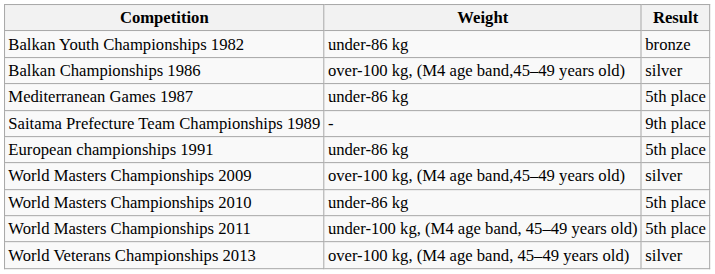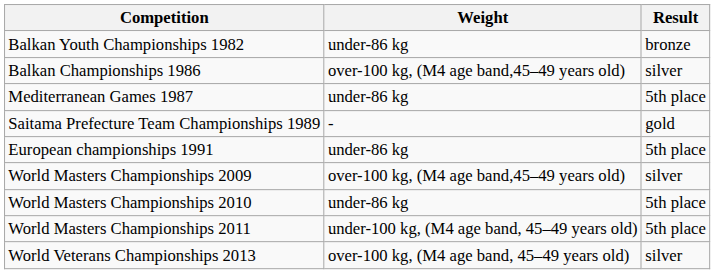 <table class="wikitable">
 <tr>
 <th>Competition</th>
 <th>Weight</th>
 <th>Result</th>
 </tr>
 <tr>
 <td>Balkan Youth Championships 1982</td>
 <td>under-86 kg</td>
 <td>bronze</td>
 </tr>
 <tr>
 <td>Balkan Championships 1986</td>
 <td>over-100 kg, (M4 age band,45–49 years old)</td>
 <td>silver</td>
 </tr>
 <tr>
 <td>Mediterranean Games 1987</td>
 <td>under-86 kg</td>
 <td>5th place</td>
 </tr>
 <tr>
 <td>Saitama Prefecture Team Championships 1989</td>
 <td>-</td>
-<td>9th place</td>
+<td>gold</td>
 </tr>
 <tr>
 <td>European championships 1991</td>
 <td>under-86 kg</td>
 <td>5th place</td>
 </tr>
 <tr>
 <td>World Masters Championships 2009</td>
 <td>over-100 kg, (M4 age band,45–49 years old)</td>
 <td>silver</td>
 </tr>
 <tr>
 <td>World Masters Championships 2010</td>
 <td>under-86 kg</td>
 <td>5th place</td>
 </tr>
 <tr>
 <td>World Masters Championships 2011</td>
 <td>under-100 kg, (M4 age band, 45–49 years old)</td>
 <td>5th place</td>
 </tr>
 <tr>
 <td>World Veterans Championships 2013</td>
 <td>over-100 kg, (M4 age band, 45–49 years old)</td>
 <td>silver</td>
 </tr>
 </table>
